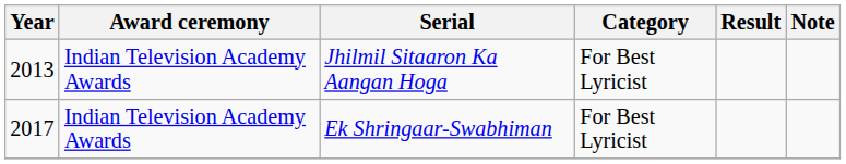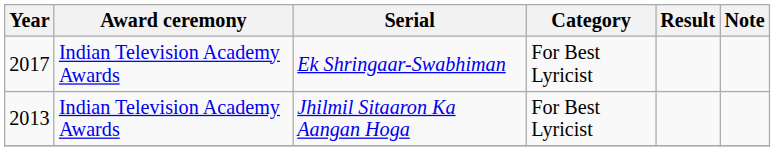 <table class="wikitable">
 <tr>
 <th>Year</th>
 <th>Award ceremony</th>
 <th>Serial</th>
 <th>Category</th>
 <th>Result</th>
 <th>Note</th>
 </tr>
 <tr>
+<td>2017</td>
+<td><a href='#'>Indian Television Academy Awards</a></td>
+<td><em><a href='#'>Ek Shringaar-Swabhiman</a></em></td>
+<td>For Best Lyricist</td>
+<td></td>
+<td></td>
+</tr>
+<tr>
 <td>2013</td>
 <td><a href='#'>Indian Television Academy Awards</a></td>
 <td><em><a href='#'>Jhilmil Sitaaron Ka Aangan Hoga</a></em></td>
 <td>For Best Lyricist</td>
 <td></td>
 <td></td>
 </tr>
 <tr>
-<td>2017</td>
-<td><a href='#'>Indian Television Academy Awards</a></td>
-<td><em><a href='#'>Ek Shringaar-Swabhiman</a></em></td>
-<td>For Best Lyricist</td>
-<td></td>
-<td></td>
-</tr>
-<tr>
 </tr>
 </table>
